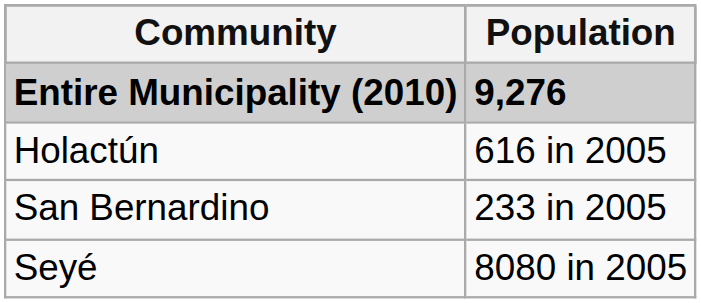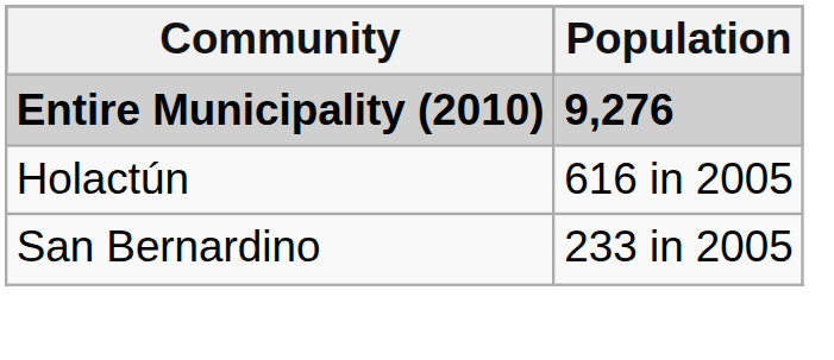 <table class="wikitable">
 <tr style="background:#111111; color:#111111;">
 <th><strong>Community</strong></th>
 <th><strong>Population</strong></th>
 </tr>
 <tr style="background:#CFCFCF;">
 <td><strong>Entire Municipality (2010)</strong></td>
 <td><strong>9,276</strong></td>
 </tr>
 <tr>
 <td>Holactún</td>
 <td>616  in 2005</td>
 </tr>
 <tr>
 <td>San Bernardino</td>
 <td>233 in 2005</td>
 </tr>
-<tr>
-<td>Seyé</td>
-<td>8080 in 2005</td>
-</tr>
 </table>
